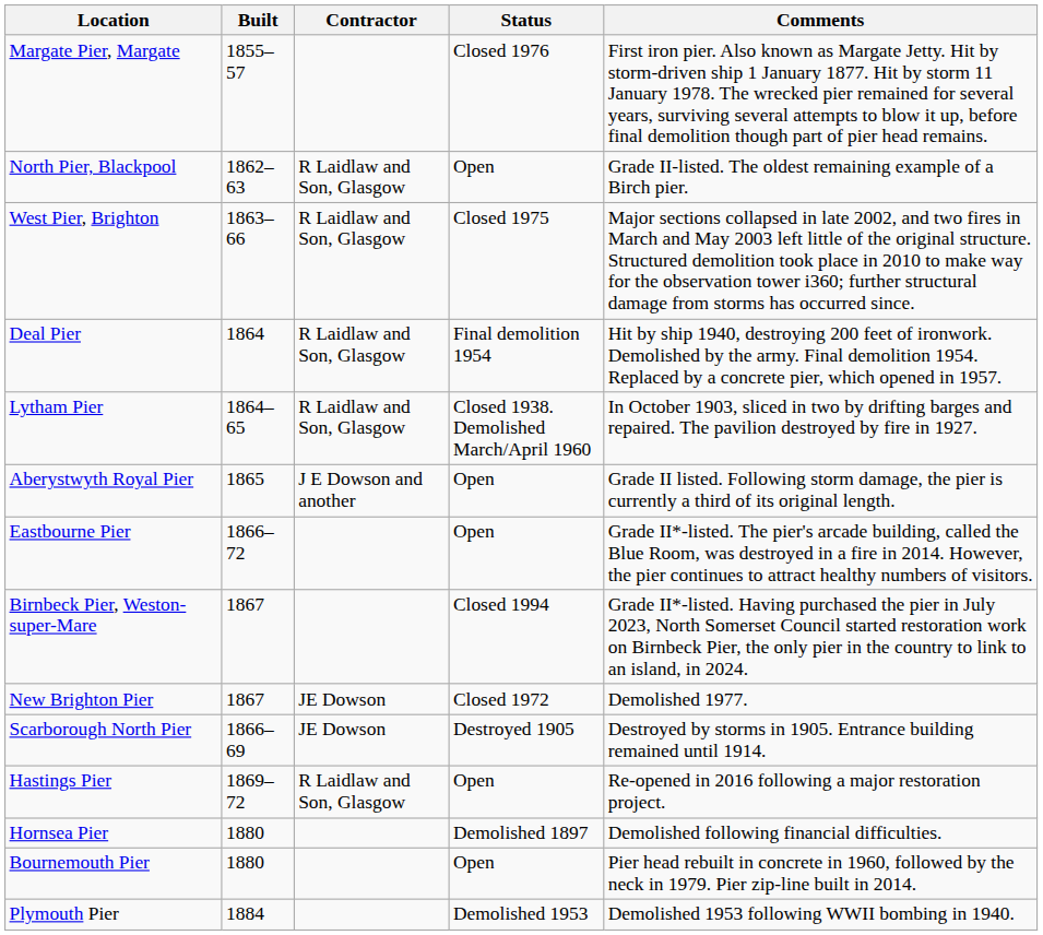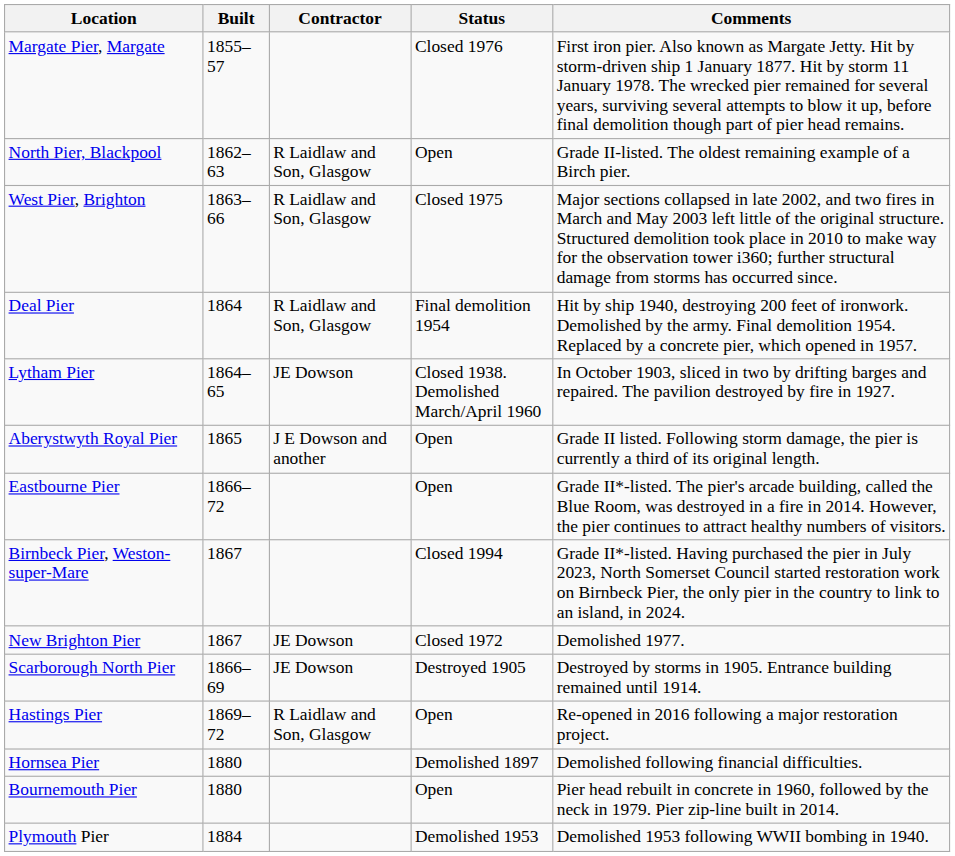 <table class="sortable wikitable">
 <tr>
 <th style="width:21%;">Location</th>
 <th style="width:7%;">Built</th>
 <th style="width:15%;">Contractor</th>
 <th style="width:15%;">Status</th>
 <th style="width:55%;">Comments</th>
 </tr>
 <tr valign="top" valign="top">
 <td><a href='#'>Margate Pier</a>, <a href='#'>Margate</a></td>
 <td>1855–57</td>
 <td></td>
 <td>Closed 1976</td>
 <td>First iron pier. Also known as Margate Jetty. Hit by storm-driven ship 1 January 1877. Hit by storm 11 January 1978. The wrecked pier remained for several years, surviving several attempts to blow it up, before final demolition though part of pier head remains.</td>
 </tr>
 <tr valign="top">
 <td><a href='#'>North Pier, Blackpool</a></td>
 <td>1862–63</td>
 <td>R Laidlaw and Son, Glasgow</td>
 <td>Open</td>
 <td>Grade II-listed. The oldest remaining example of a Birch pier.</td>
 </tr>
 <tr valign="top">
 <td><a href='#'>West Pier</a>, <a href='#'>Brighton</a></td>
 <td>1863–66</td>
 <td>R Laidlaw and Son, Glasgow</td>
 <td>Closed 1975</td>
 <td>Major sections collapsed in late 2002, and two fires in March and May 2003 left little of the original structure. Structured demolition took place in 2010 to make way for the observation tower i360; further structural damage from storms has occurred since.</td>
 </tr>
 <tr valign="top">
 <td><a href='#'>Deal Pier</a></td>
 <td>1864</td>
 <td>R Laidlaw and Son, Glasgow</td>
 <td>Final demolition 1954</td>
 <td>Hit by ship 1940, destroying 200 feet of ironwork. Demolished by the army. Final demolition 1954. Replaced by a concrete pier, which opened in 1957.</td>
 </tr>
 <tr valign="top">
 <td><a href='#'>Lytham Pier</a></td>
 <td>1864–65</td>
-<td>R Laidlaw and Son, Glasgow</td>
+<td>JE Dowson</td>
 <td>Closed 1938. Demolished March/April 1960</td>
 <td>In October 1903, sliced in two by drifting barges and repaired. The pavilion destroyed by fire in 1927.</td>
 </tr>
 <tr valign="top">
 <td><a href='#'>Aberystwyth Royal Pier</a></td>
 <td>1865</td>
 <td>J E Dowson and another</td>
 <td>Open</td>
 <td>Grade II listed. Following storm damage, the pier is currently a third of its original length.</td>
 </tr>
 <tr valign="top">
 <td><a href='#'>Eastbourne Pier</a></td>
 <td>1866–72</td>
 <td></td>
 <td>Open</td>
 <td>Grade II*-listed. The pier's arcade building, called the Blue Room, was destroyed in a fire in 2014. However, the pier continues to attract healthy numbers of visitors.</td>
 </tr>
 <tr valign="top">
 <td><a href='#'>Birnbeck Pier</a>, <a href='#'>Weston-super-Mare</a></td>
 <td>1867</td>
 <td></td>
 <td>Closed 1994</td>
 <td>Grade II*-listed. Having purchased the pier in July 2023, North Somerset Council started restoration work on Birnbeck Pier, the only pier in the country to link to an island, in 2024.</td>
 </tr>
 <tr valign="top">
 <td><a href='#'>New Brighton Pier</a></td>
 <td>1867</td>
 <td>JE Dowson</td>
 <td>Closed 1972</td>
 <td>Demolished 1977.</td>
 </tr>
 <tr valign="top">
 <td><a href='#'>Scarborough North Pier</a></td>
 <td>1866–69</td>
 <td>JE Dowson</td>
 <td>Destroyed 1905</td>
 <td>Destroyed by storms in 1905. Entrance building remained until 1914.</td>
 </tr>
 <tr valign="top">
 <td><a href='#'>Hastings Pier</a></td>
 <td>1869–72</td>
 <td>R Laidlaw and Son, Glasgow</td>
 <td>Open</td>
 <td>Re-opened in 2016 following a major restoration project.</td>
 </tr>
 <tr valign="top">
 <td><a href='#'>Hornsea Pier</a></td>
 <td>1880</td>
 <td></td>
 <td>Demolished 1897</td>
 <td>Demolished following financial difficulties.</td>
 </tr>
 <tr valign="top">
 <td><a href='#'>Bournemouth Pier</a></td>
 <td>1880</td>
 <td></td>
 <td>Open</td>
 <td>Pier head rebuilt in concrete in 1960, followed by the neck in 1979. Pier zip-line built in 2014.</td>
 </tr>
 <tr valign="top">
 <td><a href='#'>Plymouth</a> Pier</td>
 <td>1884</td>
 <td></td>
 <td>Demolished 1953</td>
 <td>Demolished 1953 following WWII bombing in 1940.</td>
 </tr>
 </table>
